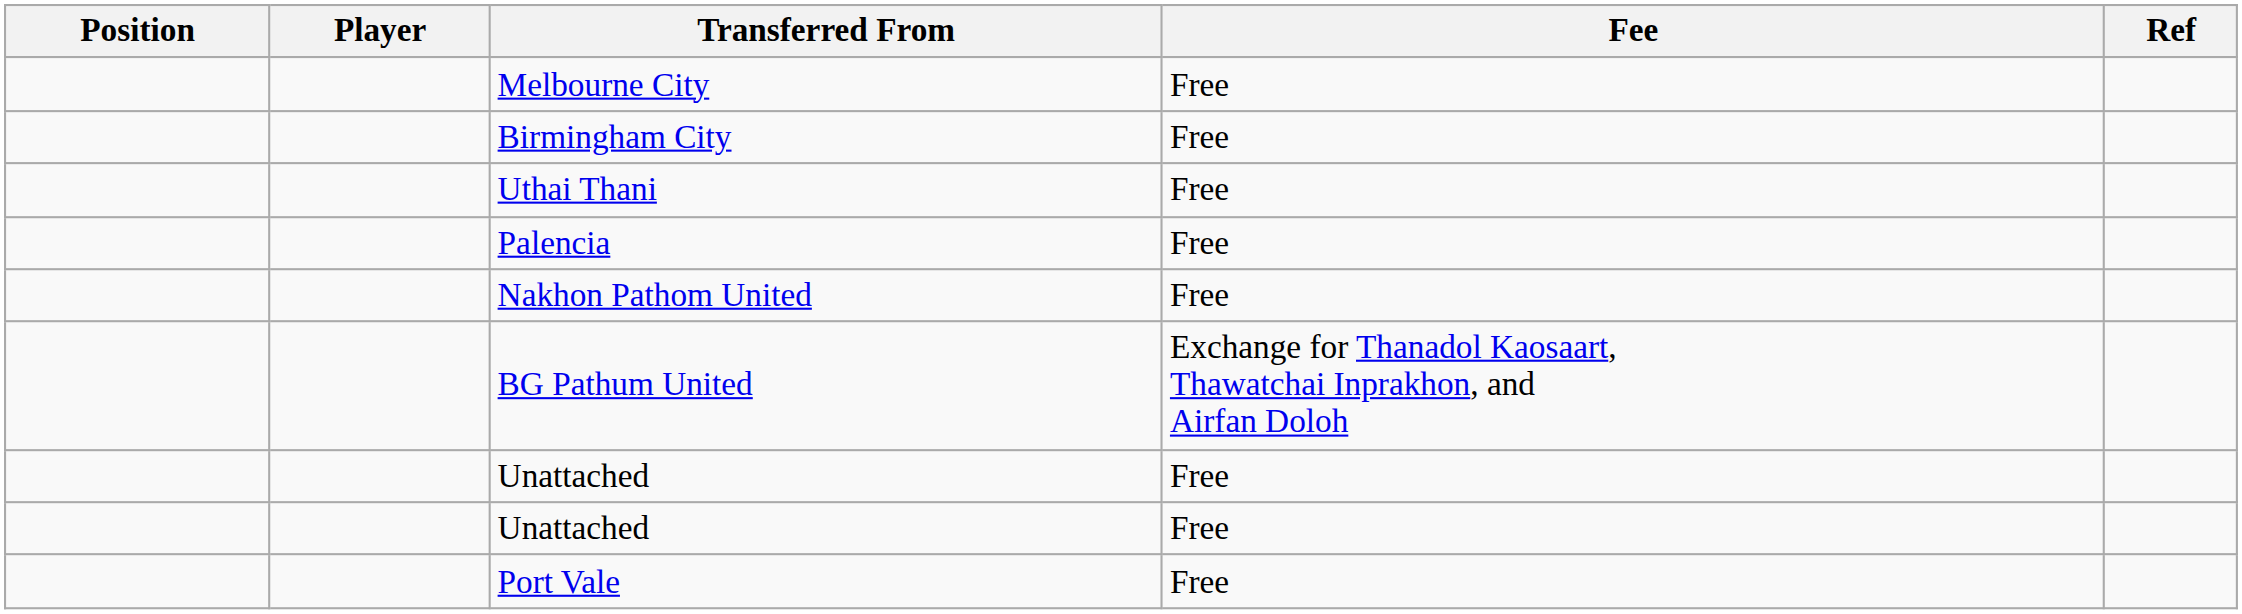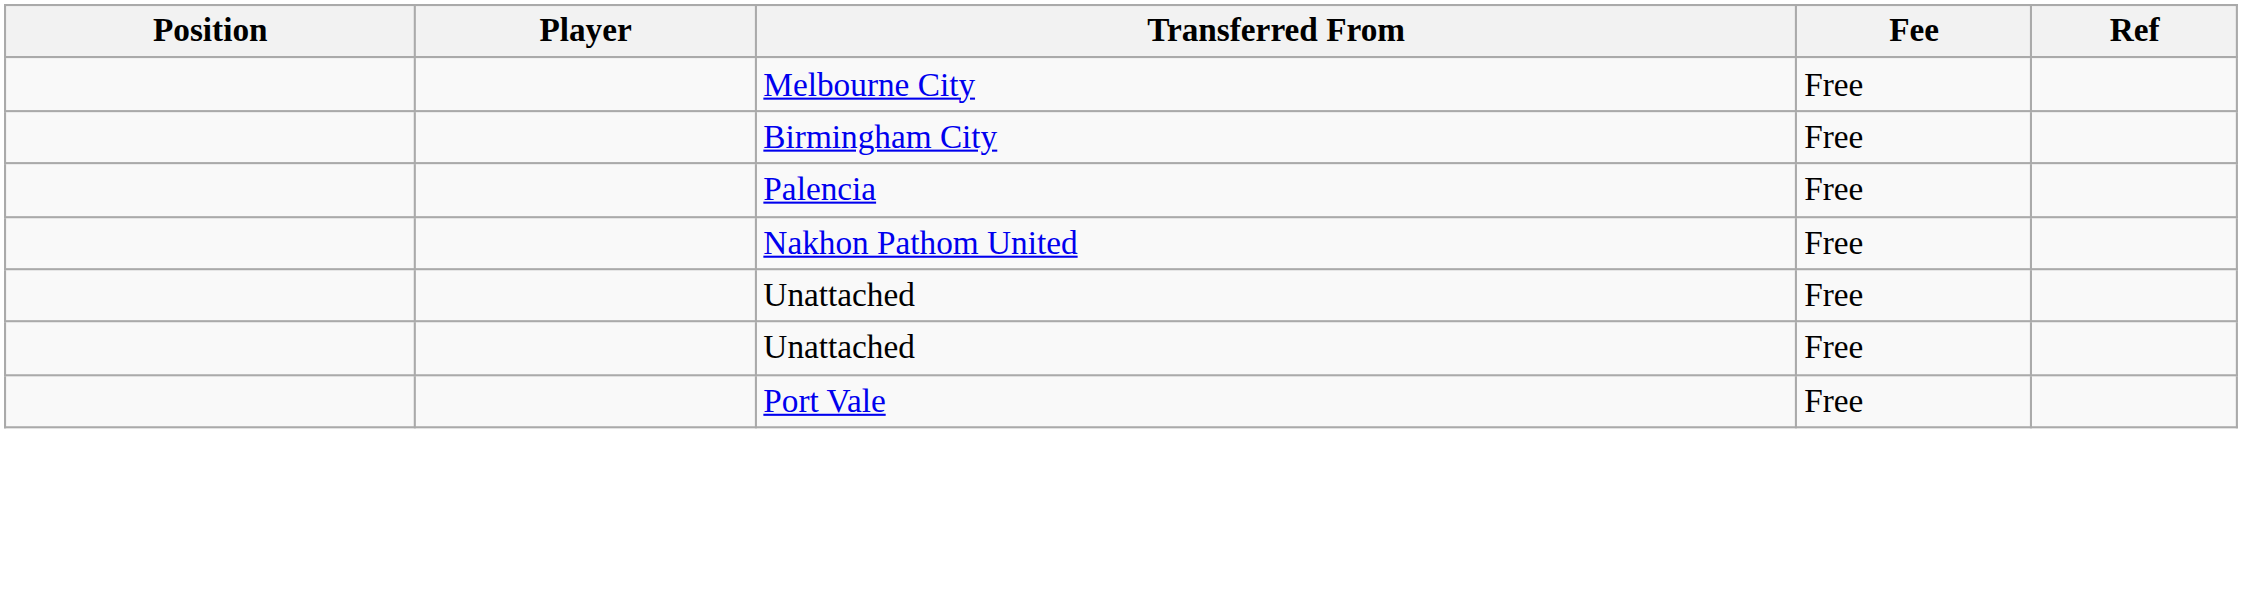 <table class="wikitable sortable" style="width:85%; text-align:center; font-size:100%; text-align:left;">
 <tr>
 <th>Position</th>
 <th>Player</th>
 <th>Transferred From</th>
 <th>Fee</th>
 <th>Ref</th>
 </tr>
 <tr>
 <td></td>
 <td></td>
 <td> <a href='#'>Melbourne City</a></td>
 <td>Free</td>
 <td></td>
 </tr>
 <tr>
 <td></td>
 <td></td>
 <td> <a href='#'>Birmingham City</a></td>
 <td>Free</td>
 <td></td>
 </tr>
 <tr>
 <td></td>
 <td></td>
-<td> <a href='#'>Uthai Thani</a></td>
-<td>Free</td>
-<td></td>
-</tr>
-<tr>
-<td></td>
-<td></td>
 <td> <a href='#'>Palencia</a></td>
 <td>Free</td>
 <td></td>
 </tr>
 <tr>
 <td></td>
 <td></td>
 <td> <a href='#'>Nakhon Pathom United</a></td>
 <td>Free</td>
-<td></td>
-</tr>
-<tr>
-<td></td>
-<td></td>
-<td> <a href='#'>BG Pathum United</a></td>
-<td>Exchange for  <a href='#'>Thanadol Kaosaart</a>, <br>  <a href='#'>Thawatchai Inprakhon</a>, and <br>  <a href='#'>Airfan Doloh</a></td>
 <td></td>
 </tr>
 <tr>
 <td></td>
 <td></td>
 <td>Unattached</td>
 <td>Free</td>
 <td></td>
 </tr>
 <tr>
 <td></td>
 <td></td>
 <td>Unattached</td>
 <td>Free</td>
 <td></td>
 </tr>
 <tr>
 <td></td>
 <td></td>
 <td> <a href='#'>Port Vale</a></td>
 <td>Free</td>
 <td></td>
 </tr>
 </table>
